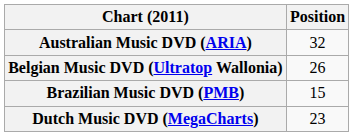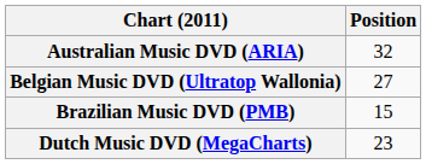 <table class="wikitable sortable plainrowheaders" style=text-align:center>
 <tr>
 <th scope="col">Chart (2011)</th>
 <th scope="col">Position</th>
 </tr>
 <tr>
 <th scope="row">Australian Music DVD (<a href='#'>ARIA</a>)</th>
 <td style="text-align:center;">32</td>
 </tr>
 <tr>
 <th scope="row">Belgian Music DVD (<a href='#'>Ultratop</a> Wallonia)</th>
-<td style="text-align:center;">26</td>
+<td style="text-align:center;">27</td>
 </tr>
 <tr>
 <th scope="row">Brazilian Music DVD (<a href='#'>PMB</a>)</th>
 <td style="text-align:center;">15</td>
 </tr>
 <tr>
 <th scope="row">Dutch Music DVD (<a href='#'>MegaCharts</a>)</th>
 <td style="text-align:center;">23</td>
 </tr>
 </table>
